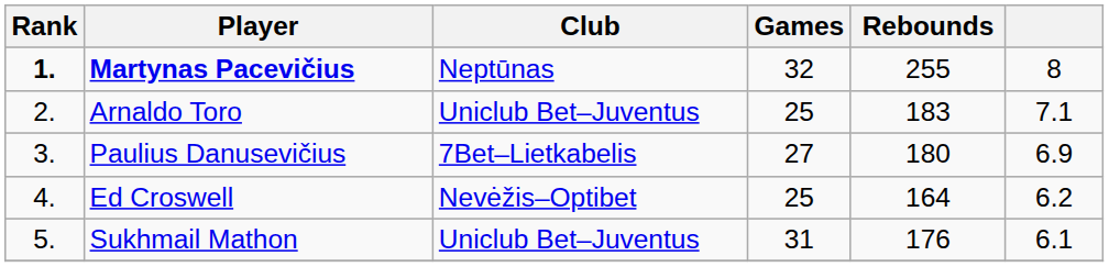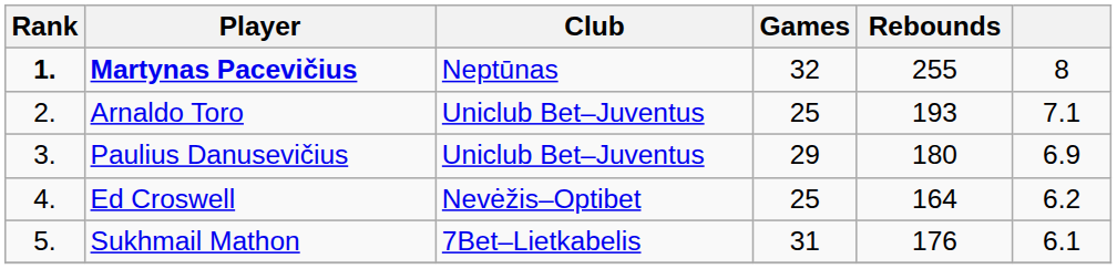 <table class="wikitable" style="text-align: center;">
 <tr>
 <th>Rank</th>
 <th width=200>Player</th>
 <th width=180>Club</th>
 <th>Games</th>
 <th width=85>Rebounds</th>
 <th width=50></th>
 </tr>
 <tr>
 <td><strong>1.</strong></td>
 <td align="left"> <strong><a href='#'>Martynas Pacevičius</a></strong></td>
 <td align="left"><a href='#'>Neptūnas</a></td>
 <td>32</td>
 <td>255</td>
 <td>8</td>
 </tr>
 <tr>
 <td>2.</td>
 <td align="left"> <a href='#'>Arnaldo Toro</a></td>
 <td align="left"><a href='#'>Uniclub Bet–Juventus</a></td>
 <td>25</td>
-<td>183</td>
+<td>193</td>
 <td>7.1</td>
 </tr>
 <tr>
 <td>3.</td>
 <td align="left"> <a href='#'>Paulius Danusevičius</a></td>
-<td align="left"><a href='#'>7Bet–Lietkabelis</a></td>
-<td>27</td>
+<td align="left"><a href='#'>Uniclub Bet–Juventus</a></td>
+<td>29</td>
 <td>180</td>
 <td>6.9</td>
 </tr>
 <tr>
 <td>4.</td>
 <td align="left"> <a href='#'>Ed Croswell</a></td>
 <td align="left"><a href='#'>Nevėžis–Optibet</a></td>
 <td>25</td>
 <td>164</td>
 <td>6.2</td>
 </tr>
 <tr>
 <td>5.</td>
 <td align="left"> <a href='#'>Sukhmail Mathon</a></td>
-<td align="left"><a href='#'>Uniclub Bet–Juventus</a></td>
+<td align="left"><a href='#'>7Bet–Lietkabelis</a></td>
 <td>31</td>
 <td>176</td>
 <td>6.1</td>
 </tr>
 <tr>
 </tr>
 </table>
